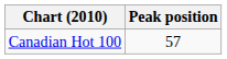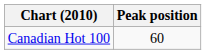 <table class="wikitable">
 <tr>
 <th>Chart (2010)</th>
 <th>Peak position</th>
 </tr>
 <tr>
 <td><a href='#'>Canadian Hot 100</a></td>
-<td align=center>57</td>
+<td align=center>60</td>
 </tr>
 </table>
